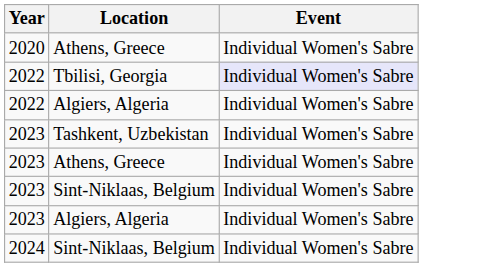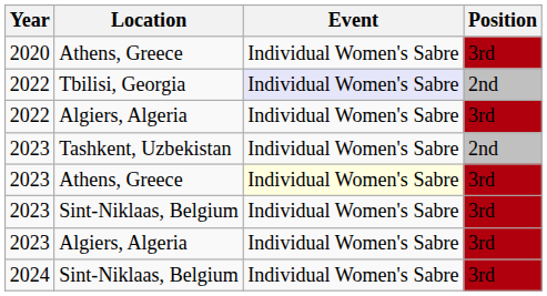 <table class="wikitable">
 <tr>
 <th>Year</th>
 <th>Location</th>
 <th>Event</th>
+<th>Position</th>
 </tr>
 <tr>
 <td>2020</td>
 <td>Athens, Greece</td>
 <td>Individual Women's Sabre</td>
+<td bgcolor="bronze">3rd</td>
 </tr>
 <tr>
 <td>2022</td>
 <td>Tbilisi, Georgia</td>
 <td style="background: lavender;">Individual Women's Sabre</td>
+<td bgcolor="silver">2nd</td>
 </tr>
 <tr>
 <td>2022</td>
 <td>Algiers, Algeria</td>
 <td>Individual Women's Sabre</td>
+<td bgcolor="bronze">3rd</td>
 </tr>
 <tr>
 <td>2023</td>
 <td>Tashkent, Uzbekistan</td>
 <td>Individual Women's Sabre</td>
+<td bgcolor="silver">2nd</td>
 </tr>
 <tr>
 <td>2023</td>
 <td>Athens, Greece</td>
-<td>Individual Women's Sabre</td>
+<td style="background: lightyellow;">Individual Women's Sabre</td>
+<td bgcolor="bronze">3rd</td>
 </tr>
 <tr>
 <td>2023</td>
 <td>Sint-Niklaas, Belgium</td>
 <td>Individual Women's Sabre</td>
+<td bgcolor="bronze">3rd</td>
 </tr>
 <tr>
 <td>2023</td>
 <td>Algiers, Algeria</td>
 <td>Individual Women's Sabre</td>
+<td bgcolor="bronze">3rd</td>
 </tr>
 <tr>
 <td>2024</td>
 <td>Sint-Niklaas, Belgium</td>
 <td>Individual Women's Sabre</td>
+<td bgcolor="bronze">3rd</td>
 </tr>
 </table>
